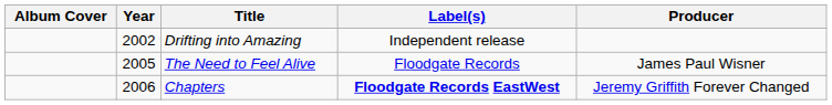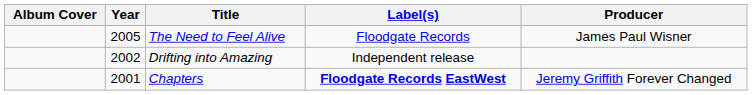 <table class="wikitable" width="70%">
 <tr>
 <th>Album Cover</th>
 <th>Year</th>
 <th>Title</th>
 <th><a href='#'>Label(s)</a></th>
 <th>Producer</th>
+</tr>
+<tr>
+<td align="center"><em></em></td>
+<td align="center">2005</td>
+<td align="left"><em><a href='#'>The Need to Feel Alive</a></em></td>
+<td align="center"><a href='#'>Floodgate Records</a></td>
+<td align="center">James Paul Wisner</td>
 </tr>
 <tr>
 <td align="center"></td>
 <td align="center">2002</td>
 <td align="left"><em>Drifting into Amazing</em></td>
 <td align="center">Independent release</td>
 <td align="center"></td>
 </tr>
 <tr>
 <td align="center"><em></em></td>
-<td align="center">2005</td>
-<td align="left"><em><a href='#'>The Need to Feel Alive</a></em></td>
-<td align="center"><a href='#'>Floodgate Records</a></td>
-<td align="center">James Paul Wisner</td>
-</tr>
-<tr>
-<td align="center"><em></em></td>
-<td align="center">2006</td>
+<td align="center">2001</td>
 <td align="left"><em><a href='#'>Chapters</a></em></td>
 <td align="center"><strong><a href='#'>Floodgate Records</a> <a href='#'>EastWest</a></strong></td>
 <td align="center"><a href='#'>Jeremy Griffith</a> Forever Changed</td>
 </tr>
 </table>
